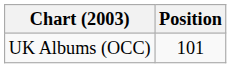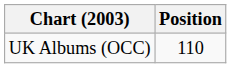 <table class="wikitable">
 <tr>
 <th>Chart (2003)</th>
 <th>Position</th>
 </tr>
 <tr>
 <td>UK Albums (OCC)</td>
-<td align="center">101</td>
+<td align="center">110</td>
 </tr>
 </table>
